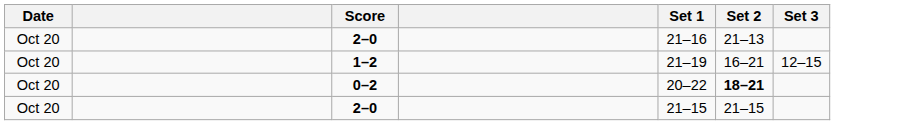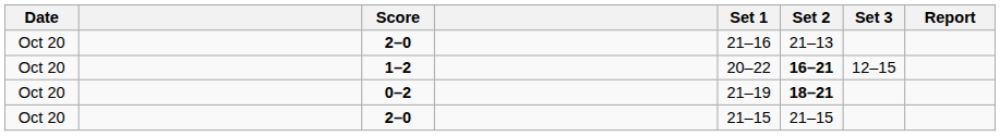 <table class="wikitable" style="text-align: center; font-size:90% ">
 <tr>
 <th width="60">Date</th>
 <th align="right" width="250"></th>
 <th width="60">Score</th>
 <th align="left" width="250"></th>
 <th width="50">Set 1</th>
 <th width="50">Set 2</th>
 <th width="50">Set 3</th>
+<th width="75">Report</th>
 </tr>
 <tr>
 <td>Oct 20</td>
 <td align=left><strong></strong></td>
 <td align=center><strong>2–0</strong></td>
 <td align=left></td>
 <td>21–16</td>
 <td>21–13</td>
 <td></td>
+<td></td>
 </tr>
 <tr>
 <td>Oct 20</td>
 <td align=left></td>
 <td align=center><strong>1–2</strong></td>
 <td align=left><strong></strong></td>
-<td>21–19</td>
-<td>16–21</td>
+<td>20–22</td>
+<td><strong>16–21</strong></td>
 <td>12–15</td>
+<td></td>
 </tr>
 <tr>
 <td>Oct 20</td>
 <td align=left></td>
 <td align=center><strong>0–2</strong></td>
 <td align=left><strong></strong></td>
-<td>20–22</td>
+<td>21–19</td>
 <td><strong>18–21</strong></td>
+<td></td>
 <td></td>
 </tr>
 <tr>
 <td>Oct 20</td>
 <td align=left><strong></strong></td>
 <td align=center><strong>2–0</strong></td>
 <td align=left></td>
 <td>21–15</td>
 <td>21–15</td>
 <td></td>
+<td></td>
 </tr>
 </table>
